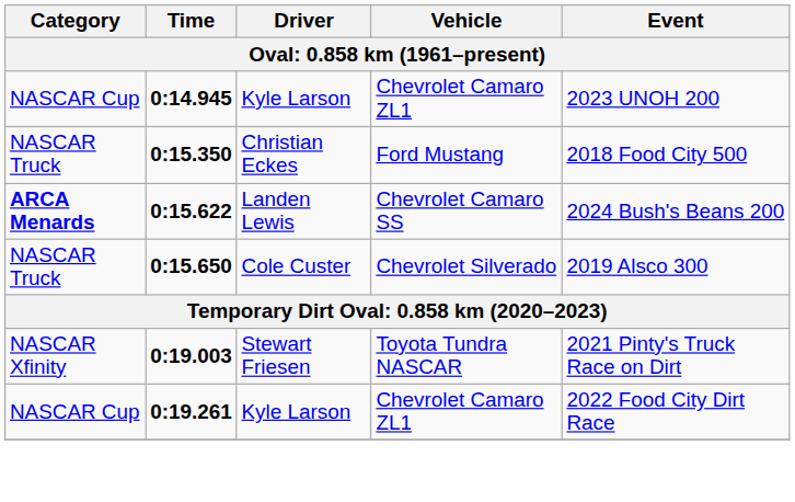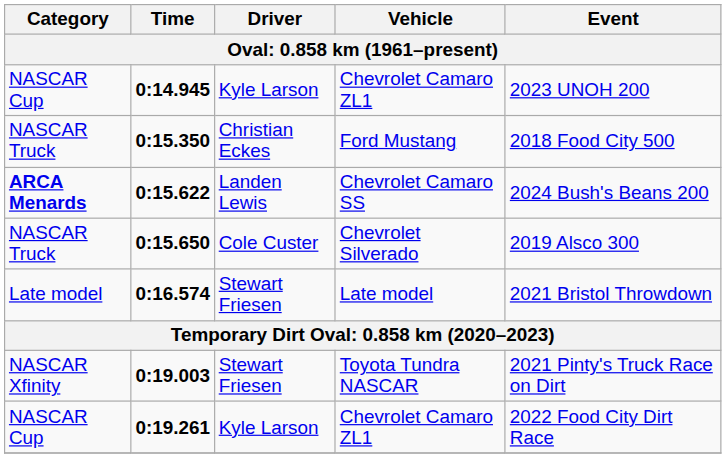 <table class="wikitable">
 <tr>
 <th>Category</th>
 <th>Time</th>
 <th>Driver</th>
 <th>Vehicle</th>
 <th>Event</th>
 </tr>
 <tr>
 <th colspan="5">Oval: 0.858 km (1961–present)</th>
 </tr>
 <tr>
 <td><a href='#'>NASCAR Cup</a></td>
 <td><strong>0:14.945</strong></td>
 <td><a href='#'>Kyle Larson</a></td>
 <td><a href='#'>Chevrolet Camaro ZL1</a></td>
 <td><a href='#'>2023 UNOH 200</a></td>
 </tr>
 <tr>
 <td><a href='#'>NASCAR Truck</a></td>
 <td><strong>0:15.350</strong></td>
 <td><a href='#'>Christian Eckes</a></td>
 <td><a href='#'>Ford Mustang</a></td>
 <td><a href='#'>2018 Food City 500</a></td>
 </tr>
 <tr>
 <td><strong><a href='#'>ARCA Menards</a></strong></td>
 <td><strong>0:15.622</strong></td>
 <td><a href='#'>Landen Lewis</a></td>
 <td><a href='#'>Chevrolet Camaro SS</a></td>
 <td><a href='#'>2024 Bush's Beans 200</a></td>
 </tr>
 <tr>
 <td><a href='#'>NASCAR Truck</a></td>
 <td><strong>0:15.650</strong></td>
 <td><a href='#'>Cole Custer</a></td>
 <td><a href='#'>Chevrolet Silverado</a></td>
 <td><a href='#'>2019 Alsco 300</a></td>
 </tr>
 <tr>
+<td><a href='#'>Late model</a></td>
+<td><strong>0:16.574</strong></td>
+<td><a href='#'>Stewart Friesen</a></td>
+<td><a href='#'>Late model</a></td>
+<td><a href='#'>2021 Bristol Throwdown</a></td>
+</tr>
+<tr>
 <th colspan="5">Temporary Dirt Oval: 0.858 km (2020–2023)</th>
 </tr>
 <tr>
 <td><a href='#'>NASCAR Xfinity</a></td>
 <td><strong>0:19.003</strong></td>
 <td><a href='#'>Stewart Friesen</a></td>
 <td><a href='#'>Toyota Tundra NASCAR</a></td>
 <td><a href='#'>2021 Pinty's Truck Race on Dirt</a></td>
 </tr>
 <tr>
 <td><a href='#'>NASCAR Cup</a></td>
 <td><strong>0:19.261</strong></td>
 <td><a href='#'>Kyle Larson</a></td>
 <td><a href='#'>Chevrolet Camaro ZL1</a></td>
 <td><a href='#'>2022 Food City Dirt Race</a></td>
 </tr>
 <tr>
 </tr>
 </table>
